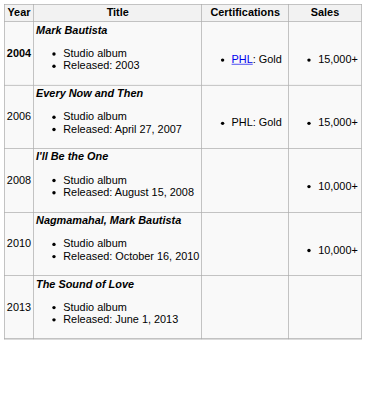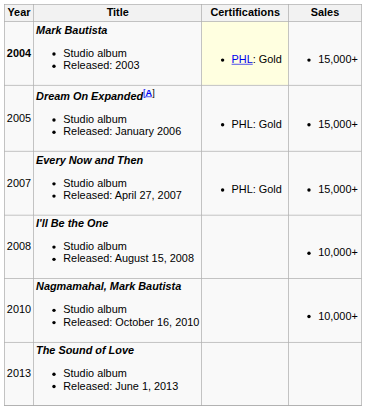 <table class="wikitable">
 <tr>
 <th>Year</th>
 <th>Title</th>
 <th width=120>Certifications</th>
 <th width=100>Sales</th>
 </tr>
 <tr>
 <td><strong>2004</strong></td>
 <td><strong><em>Mark Bautista</em></strong><br><ul><li>Studio album</li><li>Released: 2003</li></ul></td>
-<td align=left><br><ul><li><a href='#'>PHL</a>: Gold</li></ul></td>
+<td align=left style="background: lightyellow;"><br><ul><li><a href='#'>PHL</a>: Gold</li></ul></td>
 <td align=left><br><ul><li>15,000+</li></ul></td>
 </tr>
 <tr>
-<td>2006</td>
+<td>2005</td>
+<td><strong><em>Dream On Expanded</em></strong><sup><span></span><a href='#'>[<strong>A</strong></a>]</sup><br><ul><li>Studio album</li><li>Released: January 2006</li></ul></td>
+<td align=left><br><ul><li>PHL: Gold</li></ul></td>
+<td align=left><br><ul><li>15,000+</li></ul></td>
+</tr>
+<tr>
+<td>2007</td>
 <td><strong><em>Every Now and Then</em></strong><br><ul><li>Studio album</li><li>Released: April 27, 2007</li></ul></td>
 <td align=left><br><ul><li>PHL: Gold</li></ul></td>
 <td align=left><br><ul><li>15,000+</li></ul></td>
 </tr>
 <tr>
 <td>2008</td>
 <td><strong><em>I'll Be the One</em></strong><br><ul><li>Studio album</li><li>Released: August 15, 2008</li></ul></td>
 <td align=left><br></td>
 <td align=left><br><ul><li>10,000+</li></ul></td>
 </tr>
 <tr>
 <td>2010</td>
 <td><strong><em>Nagmamahal, Mark Bautista</em></strong><br><ul><li>Studio album</li><li>Released: October 16, 2010</li></ul></td>
 <td align=left><br></td>
 <td align=left><br><ul><li>10,000+</li></ul></td>
 </tr>
 <tr>
 <td>2013</td>
 <td><strong><em>The Sound of Love</em></strong><br><ul><li>Studio album</li><li>Released: June 1, 2013</li></ul></td>
 <td align=left><br></td>
 <td align=left></td>
 </tr>
 <tr>
 </tr>
 </table>
